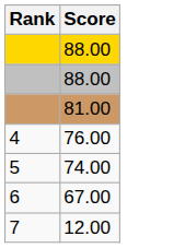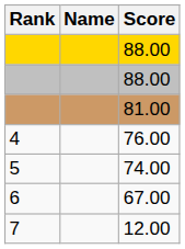 <table class="wikitable">
 <tr>
 <th>Rank</th>
+<th>Name</th>
 <th>Score</th>
 </tr>
 <tr style="background:gold;">
+<td></td>
 <td></td>
 <td>88.00</td>
 </tr>
 <tr style="background:silver;">
 <td></td>
+<td></td>
 <td>88.00</td>
 </tr>
 <tr style="background:#cc9966;">
+<td></td>
 <td></td>
 <td>81.00</td>
 </tr>
 <tr>
 <td>4</td>
+<td></td>
 <td>76.00</td>
 </tr>
 <tr>
 <td>5</td>
+<td></td>
 <td>74.00</td>
 </tr>
 <tr>
 <td>6</td>
+<td></td>
 <td>67.00</td>
 </tr>
 <tr>
 <td>7</td>
+<td></td>
 <td>12.00</td>
 </tr>
 </table>
